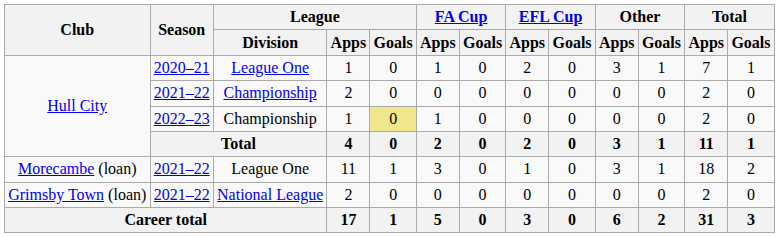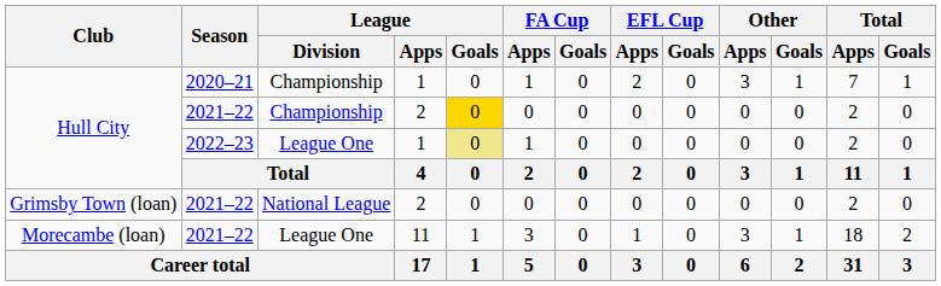 <table class="wikitable" style="text-align:center">
 <tr>
 <th rowspan="2">Club</th>
 <th rowspan="2">Season</th>
 <th colspan="3">League</th>
 <th colspan="2"><a href='#'>FA Cup</a></th>
 <th colspan="2"><a href='#'>EFL Cup</a></th>
 <th colspan="2">Other</th>
 <th colspan="2">Total</th>
 </tr>
 <tr>
 <th>Division</th>
 <th>Apps</th>
 <th>Goals</th>
 <th>Apps</th>
 <th>Goals</th>
 <th>Apps</th>
 <th>Goals</th>
 <th>Apps</th>
 <th>Goals</th>
 <th>Apps</th>
 <th>Goals</th>
 </tr>
 <tr>
 <td rowspan="4"><a href='#'>Hull City</a></td>
 <td><a href='#'>2020–21</a></td>
-<td><a href='#'>League One</a></td>
+<td>Championship</td>
 <td>1</td>
 <td>0</td>
 <td>1</td>
 <td>0</td>
 <td>2</td>
 <td>0</td>
 <td>3</td>
 <td>1</td>
 <td>7</td>
 <td>1</td>
 </tr>
 <tr>
 <td><a href='#'>2021–22</a></td>
 <td><a href='#'>Championship</a></td>
 <td>2</td>
-<td>0</td>
+<td style="background: gold;">0</td>
 <td>0</td>
 <td>0</td>
 <td>0</td>
 <td>0</td>
 <td>0</td>
 <td>0</td>
 <td>2</td>
 <td>0</td>
 </tr>
 <tr>
 <td><a href='#'>2022–23</a></td>
-<td>Championship</td>
+<td><a href='#'>League One</a></td>
 <td>1</td>
 <td style="background: khaki;">0</td>
 <td>1</td>
 <td>0</td>
 <td>0</td>
 <td>0</td>
 <td>0</td>
 <td>0</td>
 <td>2</td>
 <td>0</td>
 </tr>
 <tr>
 <th colspan="2">Total</th>
 <th>4</th>
 <th>0</th>
 <th>2</th>
 <th>0</th>
 <th>2</th>
 <th>0</th>
 <th>3</th>
 <th>1</th>
 <th>11</th>
 <th>1</th>
 </tr>
 <tr>
+<td><a href='#'>Grimsby Town</a> (loan)</td>
+<td><a href='#'>2021–22</a></td>
+<td><a href='#'>National League</a></td>
+<td>2</td>
+<td>0</td>
+<td>0</td>
+<td>0</td>
+<td>0</td>
+<td>0</td>
+<td>0</td>
+<td>0</td>
+<td>2</td>
+<td>0</td>
+</tr>
+<tr>
 <td><a href='#'>Morecambe</a> (loan)</td>
 <td><a href='#'>2021–22</a></td>
 <td>League One</td>
 <td>11</td>
 <td>1</td>
 <td>3</td>
 <td>0</td>
 <td>1</td>
 <td>0</td>
 <td>3</td>
 <td>1</td>
 <td>18</td>
 <td>2</td>
 </tr>
 <tr>
-<td><a href='#'>Grimsby Town</a> (loan)</td>
-<td><a href='#'>2021–22</a></td>
-<td><a href='#'>National League</a></td>
-<td>2</td>
-<td>0</td>
-<td>0</td>
-<td>0</td>
-<td>0</td>
-<td>0</td>
-<td>0</td>
-<td>0</td>
-<td>2</td>
-<td>0</td>
-</tr>
-<tr>
 <th colspan="3">Career total</th>
 <th>17</th>
 <th>1</th>
 <th>5</th>
 <th>0</th>
 <th>3</th>
 <th>0</th>
 <th>6</th>
 <th>2</th>
 <th>31</th>
 <th>3</th>
 </tr>
 </table>
